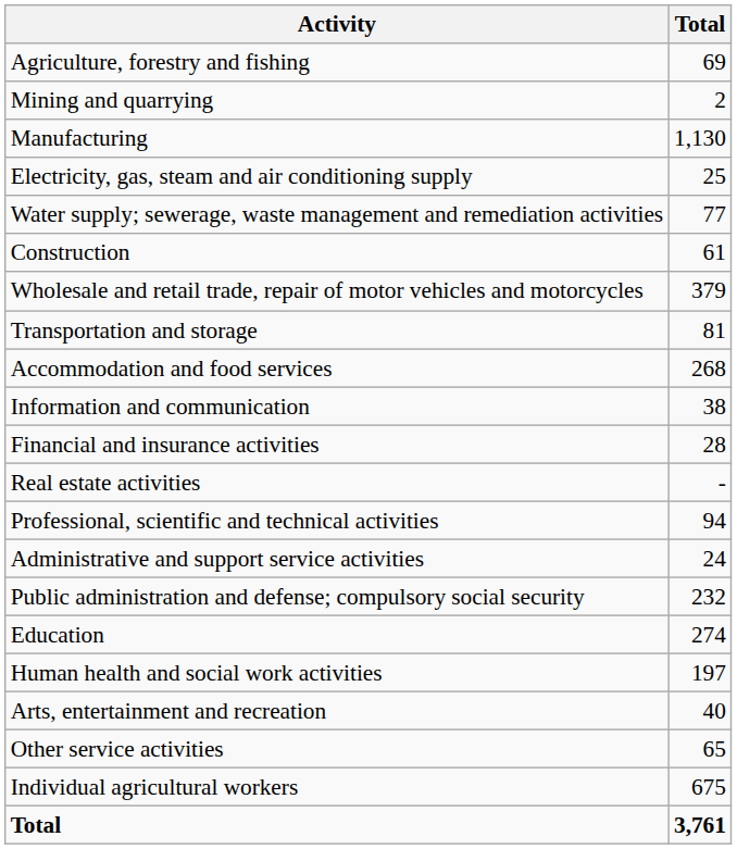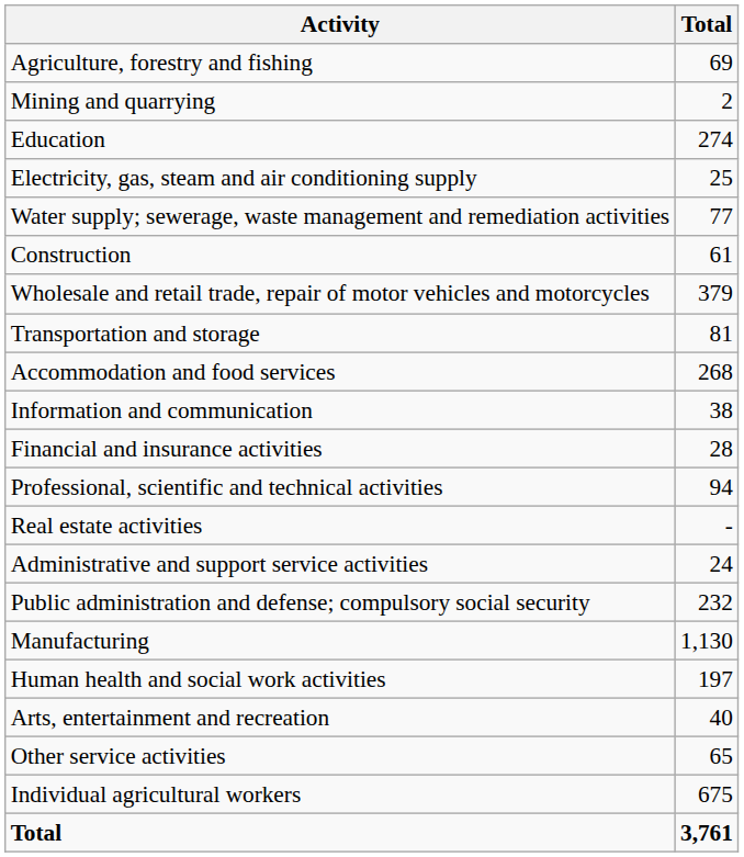 <table class="wikitable sortable" style="font-size:95%;">
 <tr>
 <th>Activity</th>
 <th>Total</th>
 </tr>
 <tr>
 <td>Agriculture, forestry and fishing</td>
 <td align="right">69</td>
 </tr>
 <tr>
 <td>Mining and quarrying</td>
 <td align="right">2</td>
 </tr>
 <tr>
-<td>Manufacturing</td>
-<td align="right">1,130</td>
+<td>Education</td>
+<td align="right">274</td>
 </tr>
 <tr>
 <td>Electricity, gas, steam and air conditioning supply</td>
 <td align="right">25</td>
 </tr>
 <tr>
 <td>Water supply; sewerage, waste management and remediation activities</td>
 <td align="right">77</td>
 </tr>
 <tr>
 <td>Construction</td>
 <td align="right">61</td>
 </tr>
 <tr>
 <td>Wholesale and retail trade, repair of motor vehicles and motorcycles</td>
 <td align="right">379</td>
 </tr>
 <tr>
 <td>Transportation and storage</td>
 <td align="right">81</td>
 </tr>
 <tr>
 <td>Accommodation and food services</td>
 <td align="right">268</td>
 </tr>
 <tr>
 <td>Information and communication</td>
 <td align="right">38</td>
 </tr>
 <tr>
 <td>Financial and insurance activities</td>
 <td align="right">28</td>
 </tr>
 <tr>
+<td>Professional, scientific and technical activities</td>
+<td align="right">94</td>
+</tr>
+<tr>
 <td>Real estate activities</td>
 <td align="right">-</td>
-</tr>
-<tr>
-<td>Professional, scientific and technical activities</td>
-<td align="right">94</td>
 </tr>
 <tr>
 <td>Administrative and support service activities</td>
 <td align="right">24</td>
 </tr>
 <tr>
 <td>Public administration and defense; compulsory social security</td>
 <td align="right">232</td>
 </tr>
 <tr>
-<td>Education</td>
-<td align="right">274</td>
+<td>Manufacturing</td>
+<td align="right">1,130</td>
 </tr>
 <tr>
 <td>Human health and social work activities</td>
 <td align="right">197</td>
 </tr>
 <tr>
 <td>Arts, entertainment and recreation</td>
 <td align="right">40</td>
 </tr>
 <tr>
 <td>Other service activities</td>
 <td align="right">65</td>
 </tr>
 <tr>
 <td>Individual agricultural workers</td>
 <td align="right">675</td>
 </tr>
 <tr class="sortbottom">
 <td><strong>Total</strong></td>
 <td align="right"><strong>3,761</strong></td>
 </tr>
 </table>
